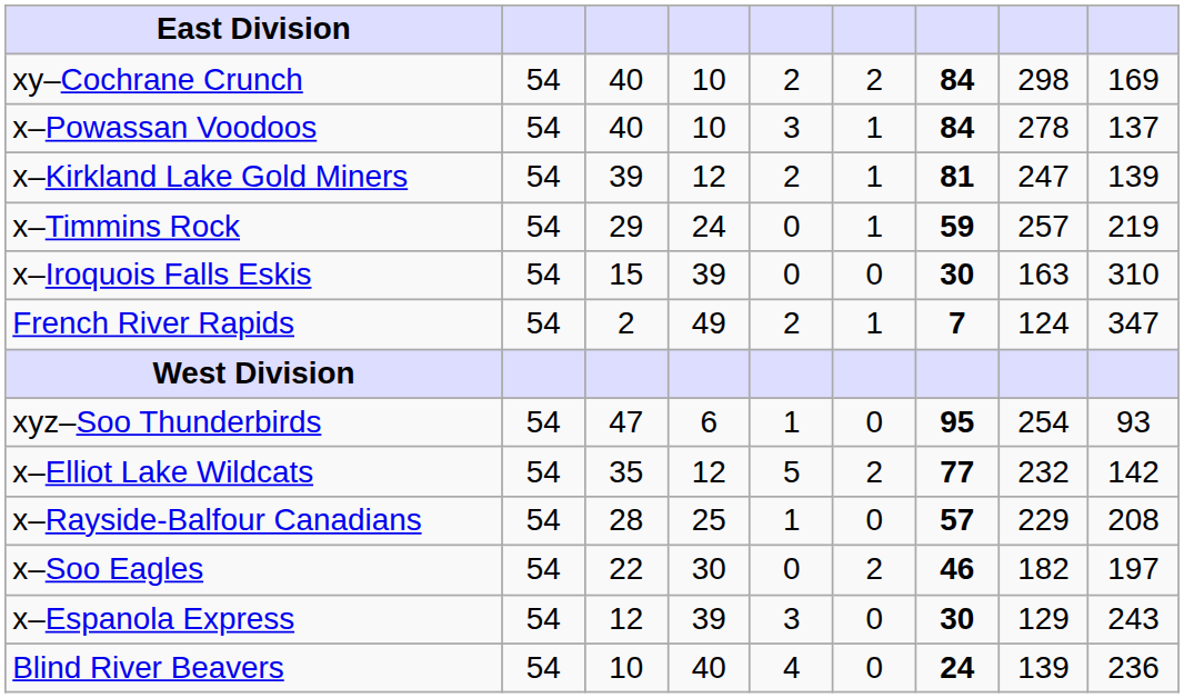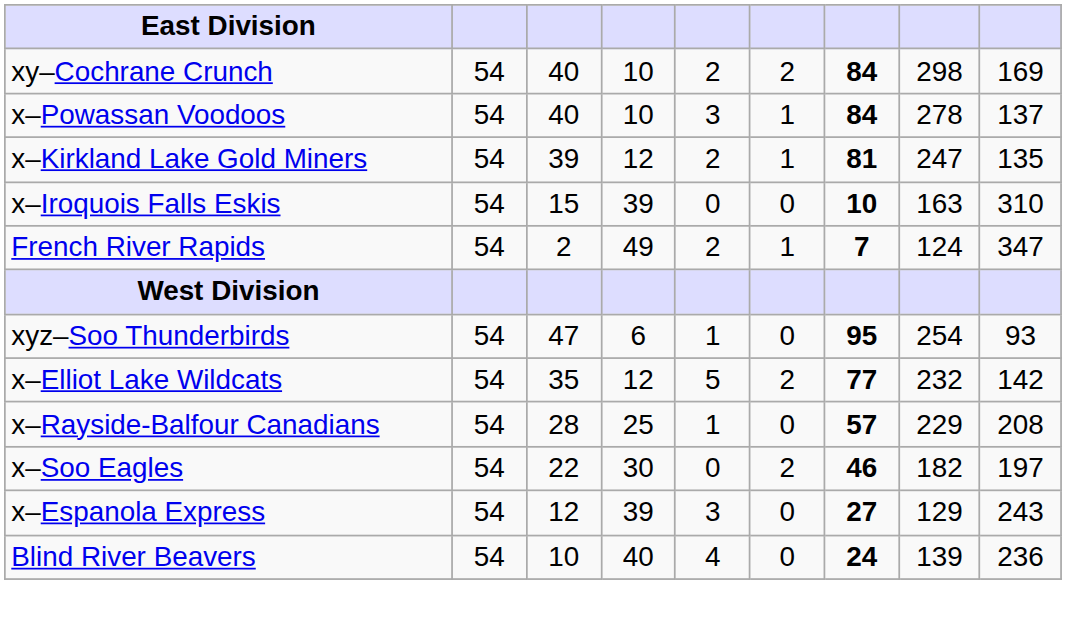 <table class="wikitable sortable" style="text-align:center">
 <tr>
 <th style="background:#ddf; width:30%;" class="unsortable">East Division</th>
 <th style="background:#ddf; width:5%;"></th>
 <th style="background:#ddf; width:5%;"></th>
 <th style="background:#ddf; width:5%;"></th>
 <th style="background:#ddf; width:5%;"></th>
 <th style="background:#ddf; width:5%;"></th>
 <th style="background:#ddf; width:5%;"></th>
 <th style="background:#ddf; width:5%;"></th>
 <th style="background:#ddf; width:5%;"></th>
 </tr>
 <tr>
 <td align=left>xy–<a href='#'>Cochrane Crunch</a></td>
 <td>54</td>
 <td>40</td>
 <td>10</td>
 <td>2</td>
 <td>2</td>
 <td><strong>84</strong></td>
 <td>298</td>
 <td>169</td>
 </tr>
 <tr>
 <td align=left>x–<a href='#'>Powassan Voodoos</a></td>
 <td>54</td>
 <td>40</td>
 <td>10</td>
 <td>3</td>
 <td>1</td>
 <td><strong>84</strong></td>
 <td>278</td>
 <td>137</td>
 </tr>
 <tr>
 <td align=left>x–<a href='#'>Kirkland Lake Gold Miners</a></td>
 <td>54</td>
 <td>39</td>
 <td>12</td>
 <td>2</td>
 <td>1</td>
 <td><strong>81</strong></td>
 <td>247</td>
-<td>139</td>
-</tr>
-<tr>
-<td align=left>x–<a href='#'>Timmins Rock</a></td>
-<td>54</td>
-<td>29</td>
-<td>24</td>
-<td>0</td>
-<td>1</td>
-<td><strong>59</strong></td>
-<td>257</td>
-<td>219</td>
+<td>135</td>
 </tr>
 <tr>
 <td align=left>x–<a href='#'>Iroquois Falls Eskis</a></td>
 <td>54</td>
 <td>15</td>
 <td>39</td>
 <td>0</td>
 <td>0</td>
-<td><strong>30</strong></td>
+<td><strong>10</strong></td>
 <td>163</td>
 <td>310</td>
 </tr>
 <tr>
 <td align=left><a href='#'>French River Rapids</a></td>
 <td>54</td>
 <td>2</td>
 <td>49</td>
 <td>2</td>
 <td>1</td>
 <td><strong>7</strong></td>
 <td>124</td>
 <td>347</td>
 </tr>
 <tr>
 <th style="background:#ddf; width:30%;" class="unsortable">West Division</th>
 <th style="background:#ddf; width:5%;"></th>
 <th style="background:#ddf; width:5%;"></th>
 <th style="background:#ddf; width:5%;"></th>
 <th style="background:#ddf; width:5%;"></th>
 <th style="background:#ddf; width:5%;"></th>
 <th style="background:#ddf; width:5%;"></th>
 <th style="background:#ddf; width:5%;"></th>
 <th style="background:#ddf; width:5%;"></th>
 </tr>
 <tr>
 <td align=left>xyz–<a href='#'>Soo Thunderbirds</a></td>
 <td>54</td>
 <td>47</td>
 <td>6</td>
 <td>1</td>
 <td>0</td>
 <td><strong>95</strong></td>
 <td>254</td>
 <td>93</td>
 </tr>
 <tr>
 <td align=left>x–<a href='#'>Elliot Lake Wildcats</a></td>
 <td>54</td>
 <td>35</td>
 <td>12</td>
 <td>5</td>
 <td>2</td>
 <td><strong>77</strong></td>
 <td>232</td>
 <td>142</td>
 </tr>
 <tr>
 <td align=left>x–<a href='#'>Rayside-Balfour Canadians</a></td>
 <td>54</td>
 <td>28</td>
 <td>25</td>
 <td>1</td>
 <td>0</td>
 <td><strong>57</strong></td>
 <td>229</td>
 <td>208</td>
 </tr>
 <tr>
 <td align=left>x–<a href='#'>Soo Eagles</a></td>
 <td>54</td>
 <td>22</td>
 <td>30</td>
 <td>0</td>
 <td>2</td>
 <td><strong>46</strong></td>
 <td>182</td>
 <td>197</td>
 </tr>
 <tr>
 <td align=left>x–<a href='#'>Espanola Express</a></td>
 <td>54</td>
 <td>12</td>
 <td>39</td>
 <td>3</td>
 <td>0</td>
-<td><strong>30</strong></td>
+<td><strong>27</strong></td>
 <td>129</td>
 <td>243</td>
 </tr>
 <tr>
 <td align=left><a href='#'>Blind River Beavers</a></td>
 <td>54</td>
 <td>10</td>
 <td>40</td>
 <td>4</td>
 <td>0</td>
 <td><strong>24</strong></td>
 <td>139</td>
 <td>236</td>
 </tr>
 </table>
